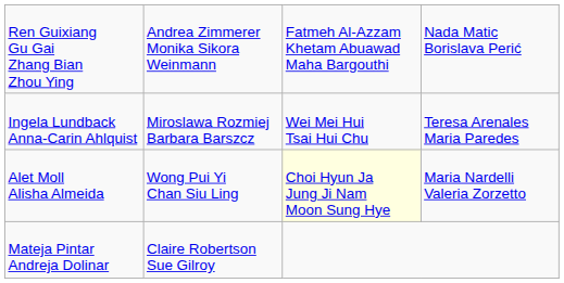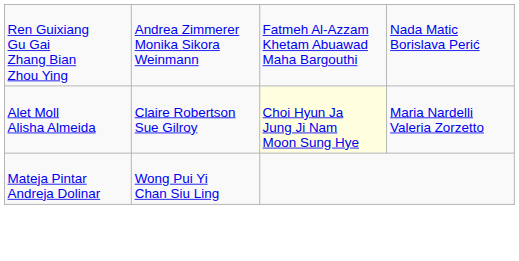 <table class="wikitable">
 <tr>
 <td style="vertical-align:top; width:150px"><br><a href='#'>Ren Guixiang</a><br><a href='#'>Gu Gai</a><br><a href='#'>Zhang Bian</a><br><a href='#'>Zhou Ying</a></td>
 <td style="vertical-align:top; width:150px"><br><a href='#'>Andrea Zimmerer</a><br><a href='#'>Monika Sikora Weinmann</a></td>
 <td style="vertical-align:top; width:150px"><br><a href='#'>Fatmeh Al-Azzam</a><br><a href='#'>Khetam Abuawad</a><br><a href='#'>Maha Bargouthi</a></td>
 <td style="vertical-align:top; width:150px"><br><a href='#'>Nada Matic</a><br><a href='#'>Borislava Perić</a></td>
 </tr>
 <tr>
-<td style="vertical-align:top; width:150px"><br><a href='#'>Ingela Lundback</a><br><a href='#'>Anna-Carin Ahlquist</a></td>
-<td style="vertical-align:top; width:150px"><br><a href='#'>Miroslawa Rozmiej</a><br><a href='#'>Barbara Barszcz</a></td>
-<td style="vertical-align:top; width:150px"><br><a href='#'>Wei Mei Hui</a><br><a href='#'>Tsai Hui Chu</a></td>
-<td style="vertical-align:top; width:150px"><br><a href='#'>Teresa Arenales</a><br><a href='#'>Maria Paredes</a></td>
-</tr>
-<tr>
 <td style="vertical-align:top; width:150px"><br><a href='#'>Alet Moll</a><br><a href='#'>Alisha Almeida</a></td>
-<td style="vertical-align:top; width:150px"><br><a href='#'>Wong Pui Yi</a><br><a href='#'>Chan Siu Ling</a></td>
+<td style="vertical-align:top; width:150px"><br><a href='#'>Claire Robertson</a><br><a href='#'>Sue Gilroy</a></td>
 <td style="background: lightyellow; vertical-align:top; width:150px"><br><a href='#'>Choi Hyun Ja</a><br><a href='#'>Jung Ji Nam</a><br><a href='#'>Moon Sung Hye</a></td>
 <td style="vertical-align:top; width:150px"><br><a href='#'>Maria Nardelli</a><br><a href='#'>Valeria Zorzetto</a></td>
 </tr>
 <tr>
 <td style="vertical-align:top; width:150px"><br><a href='#'>Mateja Pintar</a><br><a href='#'>Andreja Dolinar</a></td>
-<td style="vertical-align:top; width:150px"><br><a href='#'>Claire Robertson</a><br><a href='#'>Sue Gilroy</a></td>
+<td style="vertical-align:top; width:150px"><br><a href='#'>Wong Pui Yi</a><br><a href='#'>Chan Siu Ling</a></td>
 </tr>
 </table>
